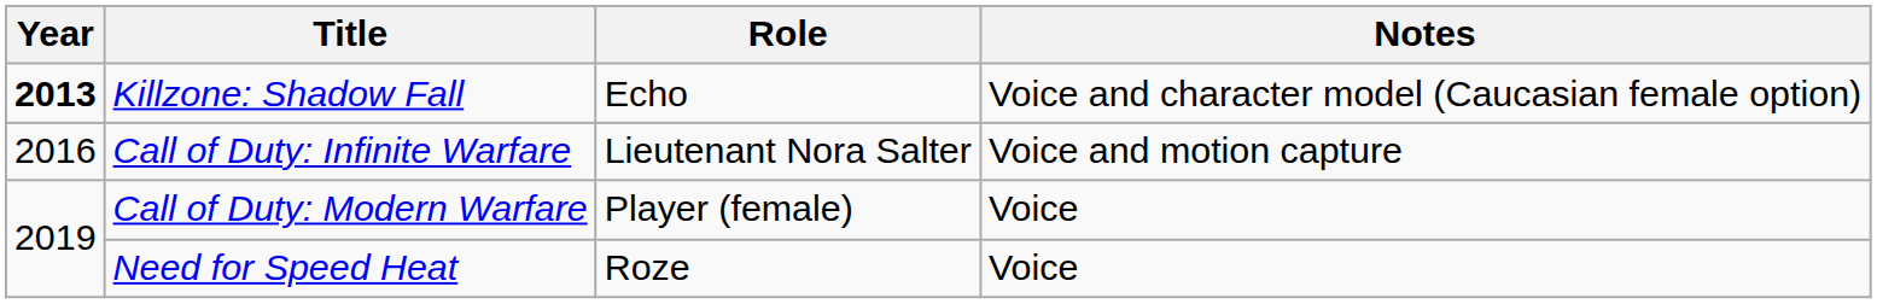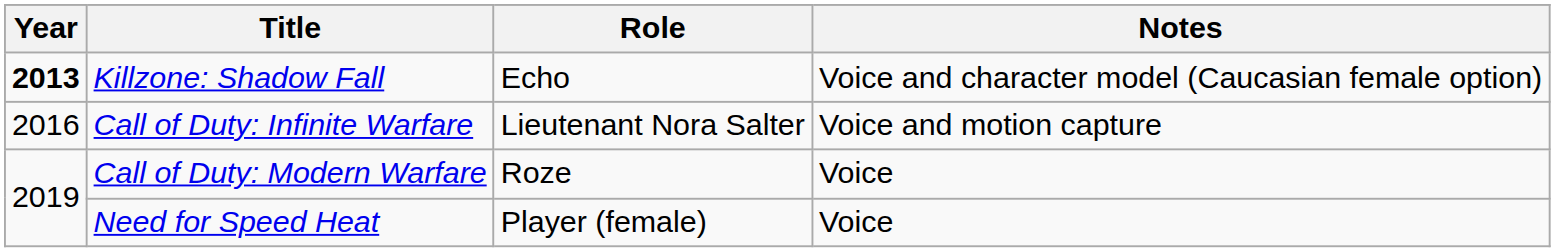 <table class="wikitable sortable">
 <tr>
 <th>Year</th>
 <th>Title</th>
 <th>Role</th>
 <th class="unsortable">Notes</th>
 </tr>
 <tr>
 <td><strong>2013</strong></td>
 <td><em><a href='#'>Killzone: Shadow Fall</a></em></td>
 <td>Echo</td>
 <td>Voice and character model (Caucasian female option)</td>
 </tr>
 <tr>
 <td>2016</td>
 <td><em><a href='#'>Call of Duty: Infinite Warfare</a></em></td>
 <td>Lieutenant Nora Salter</td>
 <td>Voice and motion capture</td>
 </tr>
 <tr>
 <td rowspan=2>2019</td>
 <td><em><a href='#'>Call of Duty: Modern Warfare</a></em></td>
-<td>Player (female)</td>
+<td>Roze</td>
 <td>Voice</td>
 </tr>
 <tr>
 <td><em><a href='#'>Need for Speed Heat</a></em></td>
-<td>Roze</td>
+<td>Player (female)</td>
 <td>Voice</td>
 </tr>
 </table>
